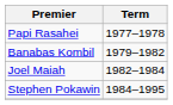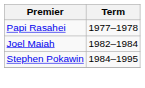 <table class="wikitable">
 <tr>
 <th><strong>Premier</strong></th>
 <th><strong>Term</strong></th>
 </tr>
 <tr>
 <td><a href='#'>Papi Rasahei</a></td>
 <td>1977–1978</td>
-</tr>
-<tr>
-<td><a href='#'>Banabas Kombil</a></td>
-<td>1979–1982</td>
 </tr>
 <tr>
 <td><a href='#'>Joel Maiah</a></td>
 <td>1982–1984</td>
 </tr>
 <tr>
 <td><a href='#'>Stephen Pokawin</a></td>
 <td>1984–1995</td>
 </tr>
 <tr>
 </tr>
 </table>
